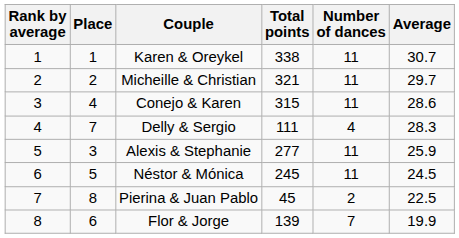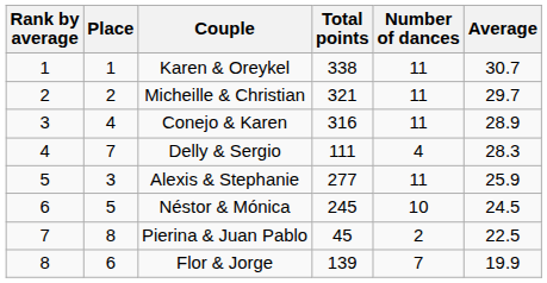 <table class="wikitable sortable" style="margin:auto; text-align:center;">
 <tr>
 <th>Rank by<br>average</th>
 <th>Place</th>
 <th>Couple</th>
 <th>Total<br>points</th>
 <th>Number<br>of dances</th>
 <th>Average</th>
 </tr>
 <tr>
 <td>1</td>
 <td>1</td>
 <td>Karen & Oreykel</td>
 <td>338</td>
 <td>11</td>
 <td>30.7</td>
 </tr>
 <tr>
 <td>2</td>
 <td>2</td>
 <td>Micheille & Christian</td>
 <td>321</td>
 <td>11</td>
 <td>29.7</td>
 </tr>
 <tr>
 <td>3</td>
 <td>4</td>
 <td>Conejo & Karen</td>
-<td>315</td>
+<td>316</td>
 <td>11</td>
-<td>28.6</td>
+<td>28.9</td>
 </tr>
 <tr>
 <td>4</td>
 <td>7</td>
 <td>Delly & Sergio</td>
 <td>111</td>
 <td>4</td>
 <td>28.3</td>
 </tr>
 <tr>
 <td>5</td>
 <td>3</td>
 <td>Alexis & Stephanie</td>
 <td>277</td>
 <td>11</td>
 <td>25.9</td>
 </tr>
 <tr>
 <td>6</td>
 <td>5</td>
 <td>Néstor & Mónica</td>
 <td>245</td>
-<td>11</td>
+<td>10</td>
 <td>24.5</td>
 </tr>
 <tr>
 <td>7</td>
 <td>8</td>
 <td>Pierina & Juan Pablo</td>
 <td>45</td>
 <td>2</td>
 <td>22.5</td>
 </tr>
 <tr>
 <td>8</td>
 <td>6</td>
 <td>Flor & Jorge</td>
 <td>139</td>
 <td>7</td>
 <td>19.9</td>
 </tr>
 </table>
